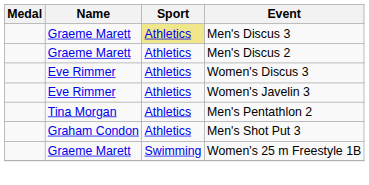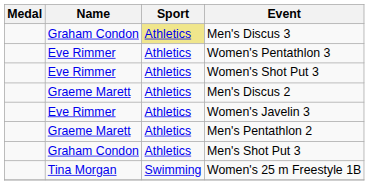 <table class="wikitable sortable" style="font-size:100%">
 <tr>
 <th>Medal</th>
 <th>Name</th>
 <th>Sport</th>
 <th>Event</th>
 </tr>
 <tr>
 <td></td>
-<td><a href='#'>Graeme Marett</a></td>
+<td><a href='#'>Graham Condon</a></td>
 <td style="background: khaki;"><a href='#'>Athletics</a></td>
 <td>Men's Discus 3</td>
+</tr>
+<tr>
+<td></td>
+<td><a href='#'>Eve Rimmer</a></td>
+<td><a href='#'>Athletics</a></td>
+<td>Women's Pentathlon 3</td>
+</tr>
+<tr>
+<td></td>
+<td><a href='#'>Eve Rimmer</a></td>
+<td><a href='#'>Athletics</a></td>
+<td>Women's Shot Put 3</td>
 </tr>
 <tr>
 <td></td>
 <td><a href='#'>Graeme Marett</a></td>
 <td><a href='#'>Athletics</a></td>
 <td>Men's Discus 2</td>
 </tr>
 <tr>
 <td></td>
 <td><a href='#'>Eve Rimmer</a></td>
 <td><a href='#'>Athletics</a></td>
-<td>Women's Discus 3</td>
-</tr>
-<tr>
-<td></td>
-<td><a href='#'>Eve Rimmer</a></td>
-<td><a href='#'>Athletics</a></td>
 <td>Women's Javelin 3</td>
 </tr>
 <tr>
 <td></td>
-<td><a href='#'>Tina Morgan</a></td>
+<td><a href='#'>Graeme Marett</a></td>
 <td><a href='#'>Athletics</a></td>
 <td>Men's Pentathlon 2</td>
 </tr>
 <tr>
 <td></td>
 <td><a href='#'>Graham Condon</a></td>
 <td><a href='#'>Athletics</a></td>
 <td>Men's Shot Put 3</td>
 </tr>
 <tr>
 <td></td>
-<td><a href='#'>Graeme Marett</a></td>
+<td><a href='#'>Tina Morgan</a></td>
 <td><a href='#'>Swimming</a></td>
 <td>Women's 25 m Freestyle 1B</td>
 </tr>
 <tr>
 </tr>
 </table>
